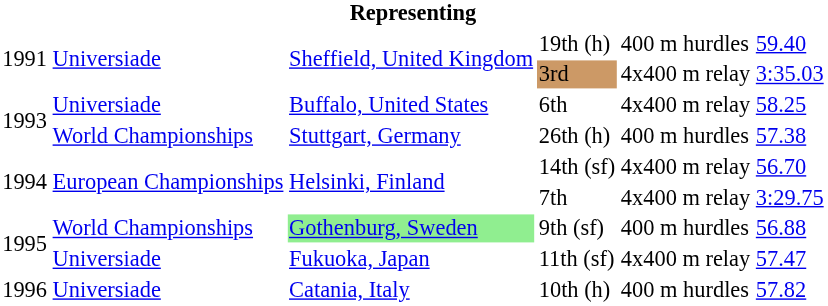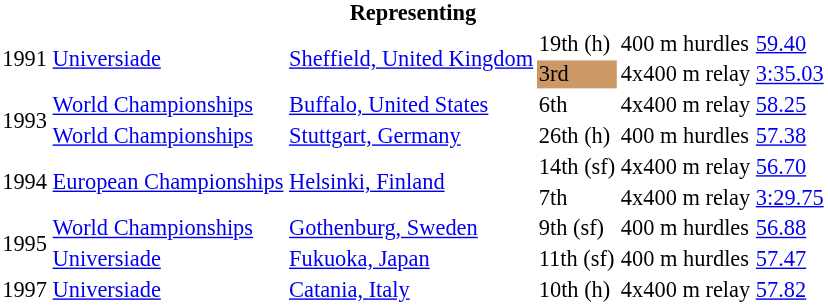 <table>
 <tr>
 <th colspan="6">Representing </th>
 </tr>
 <tr>
 <td rowspan=2>1991</td>
 <td rowspan=2><a href='#'>Universiade</a></td>
 <td rowspan=2><a href='#'>Sheffield, United Kingdom</a></td>
 <td>19th (h)</td>
 <td>400 m hurdles</td>
 <td><a href='#'>59.40</a></td>
 </tr>
 <tr>
 <td bgcolor=cc9966>3rd</td>
 <td>4x400 m relay</td>
 <td><a href='#'>3:35.03</a></td>
 </tr>
 <tr>
 <td rowspan=2>1993</td>
-<td><a href='#'>Universiade</a></td>
+<td><a href='#'>World Championships</a></td>
 <td><a href='#'>Buffalo, United States</a></td>
 <td>6th</td>
 <td>4x400 m relay</td>
 <td><a href='#'>58.25</a></td>
 </tr>
 <tr>
 <td><a href='#'>World Championships</a></td>
 <td><a href='#'>Stuttgart, Germany</a></td>
 <td>26th (h)</td>
 <td>400 m hurdles</td>
 <td><a href='#'>57.38</a></td>
 </tr>
 <tr>
 <td rowspan=2>1994</td>
 <td rowspan=2><a href='#'>European Championships</a></td>
 <td rowspan=2><a href='#'>Helsinki, Finland</a></td>
 <td>14th (sf)</td>
 <td>4x400 m relay</td>
 <td><a href='#'>56.70</a></td>
 </tr>
 <tr>
 <td>7th</td>
 <td>4x400 m relay</td>
 <td><a href='#'>3:29.75</a></td>
 </tr>
 <tr>
 <td rowspan=2>1995</td>
 <td><a href='#'>World Championships</a></td>
-<td style="background: lightgreen;"><a href='#'>Gothenburg, Sweden</a></td>
+<td><a href='#'>Gothenburg, Sweden</a></td>
 <td>9th (sf)</td>
 <td>400 m hurdles</td>
 <td><a href='#'>56.88</a></td>
 </tr>
 <tr>
 <td><a href='#'>Universiade</a></td>
 <td><a href='#'>Fukuoka, Japan</a></td>
 <td>11th (sf)</td>
-<td>4x400 m relay</td>
+<td>400 m hurdles</td>
 <td><a href='#'>57.47</a></td>
 </tr>
 <tr>
-<td>1996</td>
+<td>1997</td>
 <td><a href='#'>Universiade</a></td>
 <td><a href='#'>Catania, Italy</a></td>
 <td>10th (h)</td>
-<td>400 m hurdles</td>
+<td>4x400 m relay</td>
 <td><a href='#'>57.82</a></td>
 </tr>
 </table>
